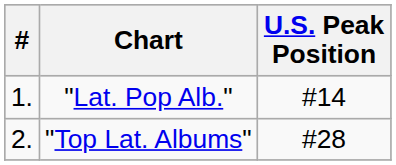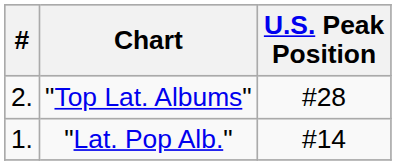 <table class="wikitable">
 <tr>
 <th>#</th>
 <th>Chart</th>
 <th><a href='#'>U.S.</a> Peak<br>Position</th>
 </tr>
 <tr>
+<td>2.</td>
+<td style="text-align:center;">"<a href='#'>Top Lat. Albums</a>"</td>
+<td style="text-align:center;">#28</td>
+</tr>
+<tr>
 <td>1.</td>
 <td style="text-align:center;">"<a href='#'>Lat. Pop Alb.</a>"</td>
 <td style="text-align:center;">#14</td>
 </tr>
-<tr>
-<td>2.</td>
-<td style="text-align:center;">"<a href='#'>Top Lat. Albums</a>"</td>
-<td style="text-align:center;">#28</td>
-</tr>
 </table>
